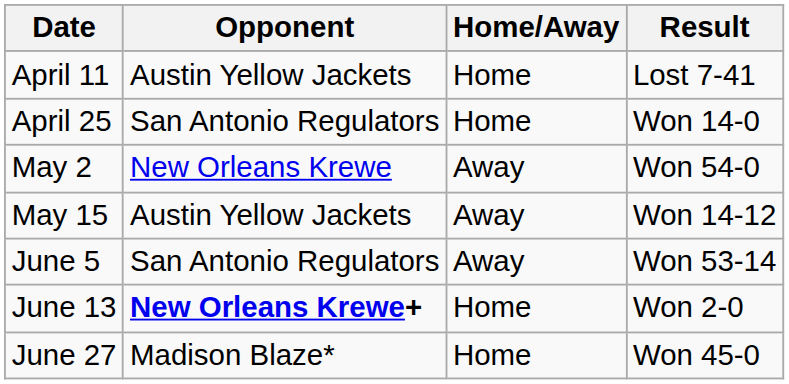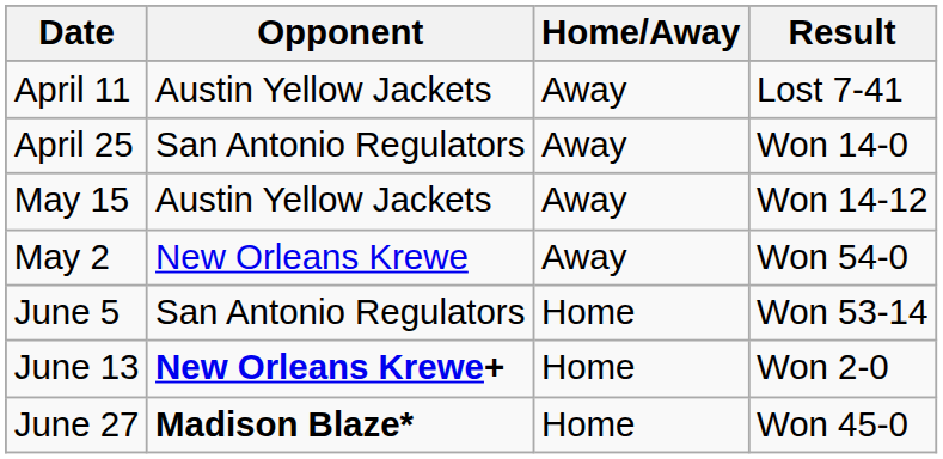 <table class="wikitable">
 <tr>
 <th>Date</th>
 <th>Opponent</th>
 <th>Home/Away</th>
 <th>Result</th>
 </tr>
 <tr>
 <td>April 11</td>
 <td>Austin Yellow Jackets</td>
-<td>Home</td>
+<td>Away</td>
 <td>Lost 7-41</td>
 </tr>
 <tr>
 <td>April 25</td>
 <td>San Antonio Regulators</td>
-<td>Home</td>
+<td>Away</td>
 <td>Won 14-0</td>
+</tr>
+<tr>
+<td>May 15</td>
+<td>Austin Yellow Jackets</td>
+<td>Away</td>
+<td>Won 14-12</td>
 </tr>
 <tr>
 <td>May 2</td>
 <td><a href='#'>New Orleans Krewe</a></td>
 <td>Away</td>
 <td>Won 54-0</td>
 </tr>
 <tr>
-<td>May 15</td>
-<td>Austin Yellow Jackets</td>
-<td>Away</td>
-<td>Won 14-12</td>
-</tr>
-<tr>
 <td>June 5</td>
 <td>San Antonio Regulators</td>
-<td>Away</td>
+<td>Home</td>
 <td>Won 53-14</td>
 </tr>
 <tr>
 <td>June 13</td>
 <td><strong><a href='#'>New Orleans Krewe</a>+</strong></td>
 <td>Home</td>
 <td>Won 2-0</td>
 </tr>
 <tr>
 <td>June 27</td>
-<td>Madison Blaze*</td>
+<td><strong>Madison Blaze*</strong></td>
 <td>Home</td>
 <td>Won 45-0</td>
 </tr>
 </table>
